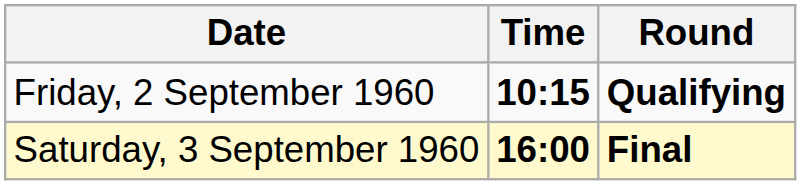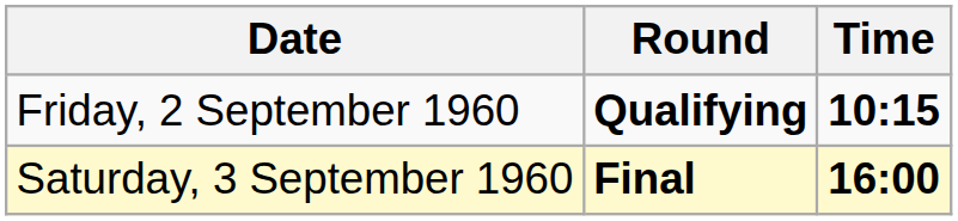 <table class="wikitable">
 <tr>
 <th>Date</th>
+<th>Round</th>
 <th>Time</th>
-<th>Round</th>
 </tr>
 <tr>
 <td>Friday, 2 September 1960</td>
+<td><strong>Qualifying</strong></td>
 <td><strong>10:15</strong></td>
-<td><strong>Qualifying</strong></td>
 </tr>
 <tr style=background:lemonchiffon>
 <td>Saturday, 3 September 1960</td>
+<td><strong>Final</strong></td>
 <td><strong>16:00</strong></td>
-<td><strong>Final</strong></td>
 </tr>
 </table>
